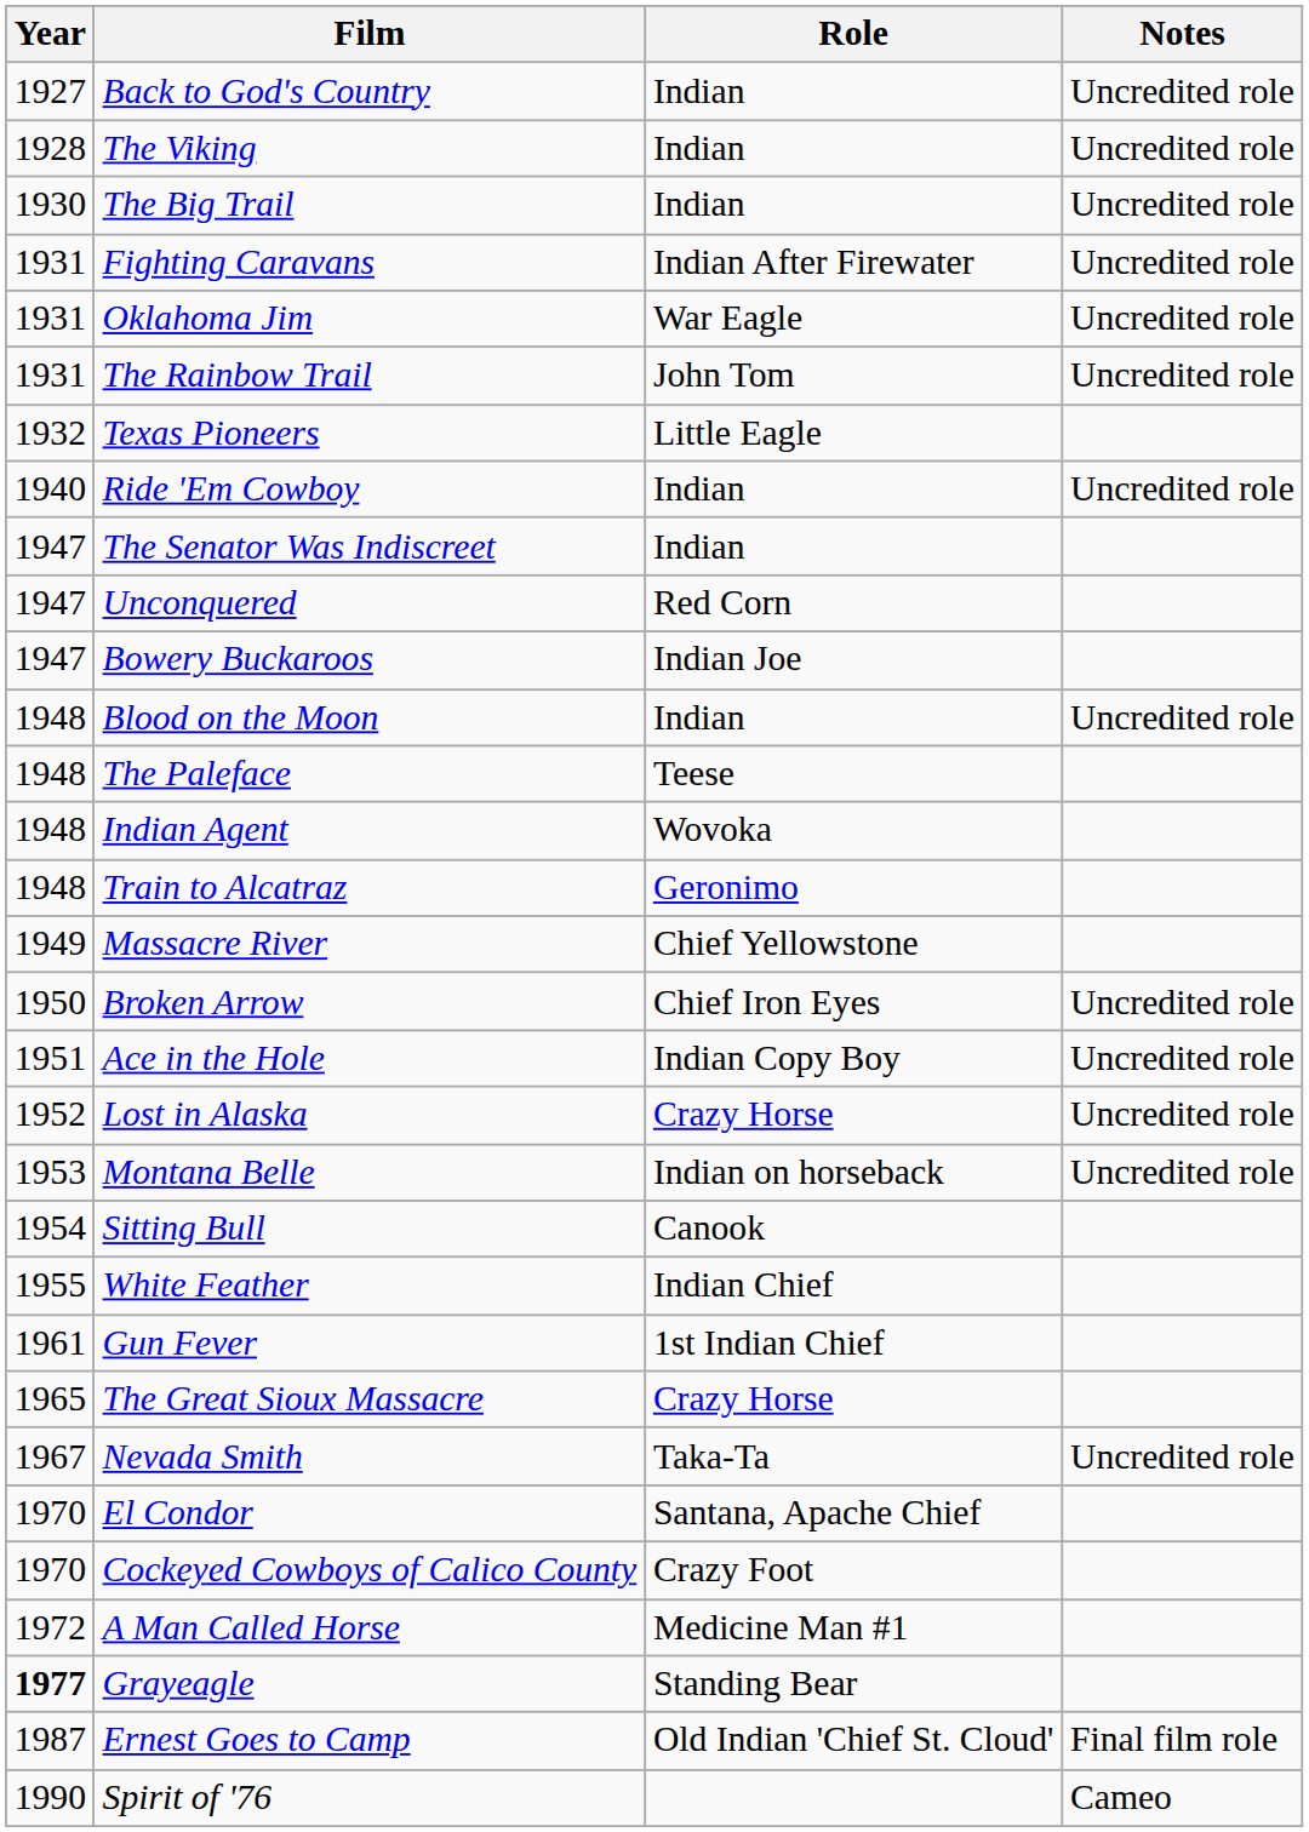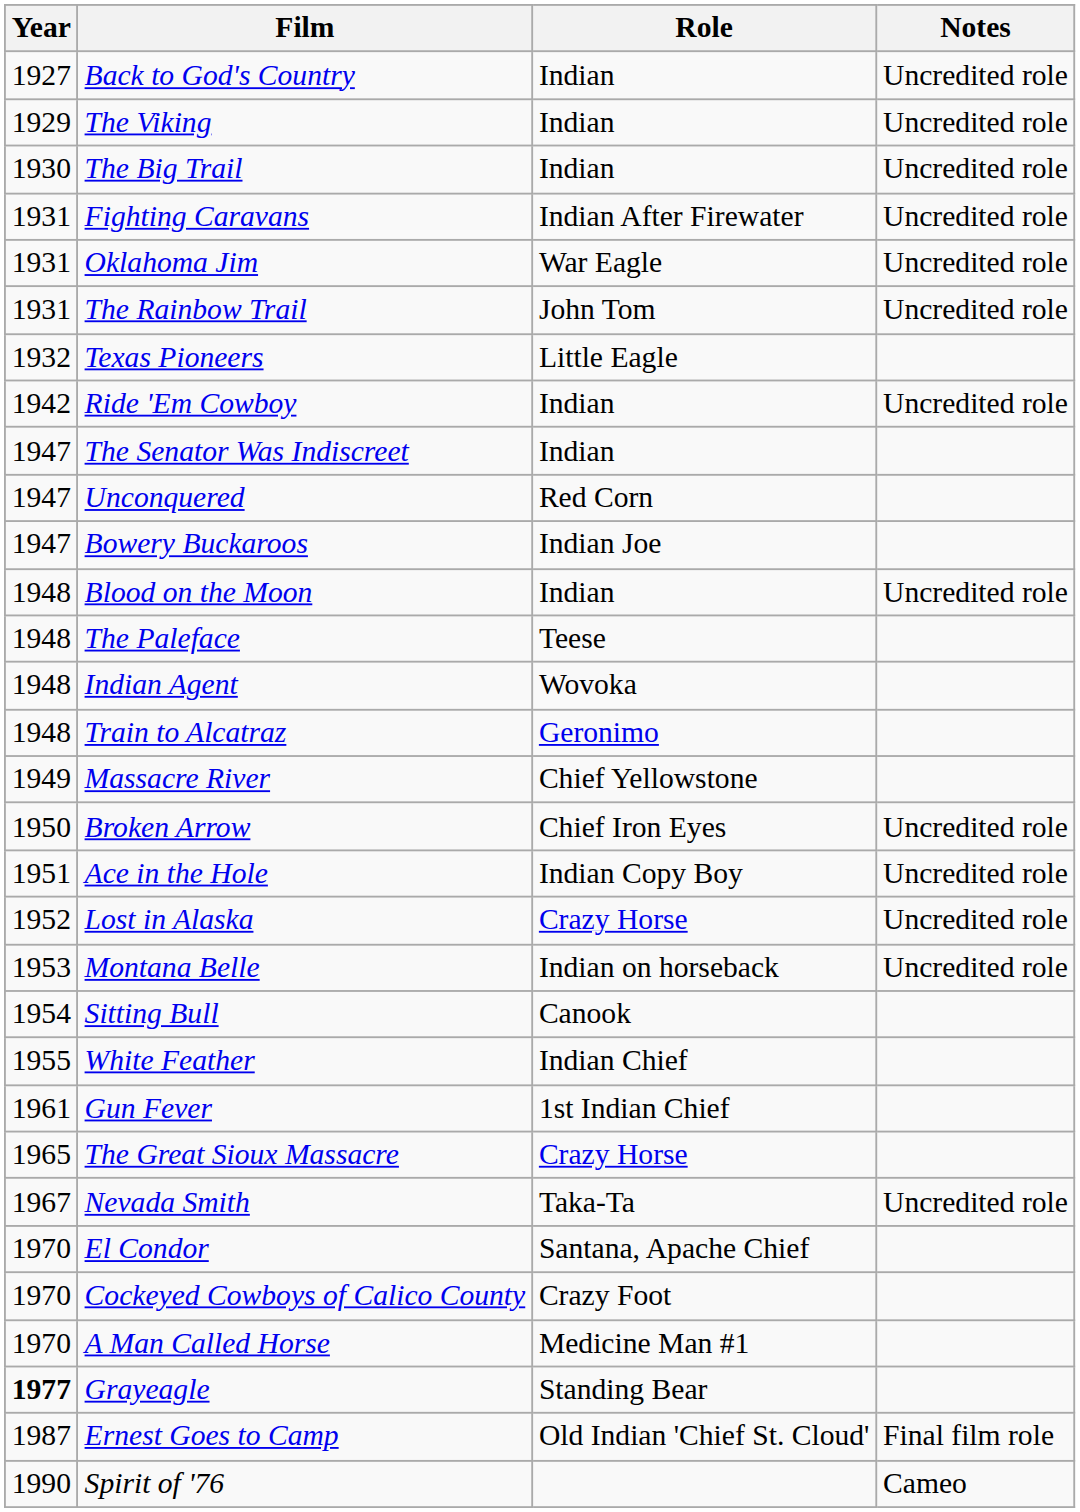 <table class="wikitable">
 <tr>
 <th>Year</th>
 <th>Film</th>
 <th>Role</th>
 <th>Notes</th>
 </tr>
 <tr>
 <td rowspan="1">1927</td>
 <td><em><a href='#'>Back to God's Country</a></em></td>
 <td>Indian</td>
 <td>Uncredited role</td>
 </tr>
 <tr>
-<td rowspan="1">1928</td>
+<td rowspan="1">1929</td>
 <td><em><a href='#'>The Viking</a></em></td>
 <td>Indian</td>
 <td>Uncredited role</td>
 </tr>
 <tr>
 <td rowspan="1">1930</td>
 <td><em><a href='#'>The Big Trail</a></em></td>
 <td>Indian</td>
 <td>Uncredited role</td>
 </tr>
 <tr>
 <td>1931</td>
 <td><em><a href='#'>Fighting Caravans</a></em></td>
 <td>Indian After Firewater</td>
 <td>Uncredited role</td>
 </tr>
 <tr>
 <td>1931</td>
 <td><em><a href='#'>Oklahoma Jim</a></em></td>
 <td>War Eagle</td>
 <td>Uncredited role</td>
 </tr>
 <tr>
 <td>1931</td>
 <td><em><a href='#'>The Rainbow Trail</a></em></td>
 <td>John Tom</td>
 <td>Uncredited role</td>
 </tr>
 <tr>
 <td rowspan="1">1932</td>
 <td><em><a href='#'>Texas Pioneers</a></em></td>
 <td>Little Eagle</td>
 <td></td>
 </tr>
 <tr>
-<td rowspan="1">1940</td>
+<td rowspan="1">1942</td>
 <td><em><a href='#'>Ride 'Em Cowboy</a></em></td>
 <td>Indian</td>
 <td>Uncredited role</td>
 </tr>
 <tr>
 <td rowspan="1">1947</td>
 <td><em><a href='#'>The Senator Was Indiscreet</a></em></td>
 <td>Indian</td>
 <td></td>
 </tr>
 <tr>
 <td rowspan="1">1947</td>
 <td><em><a href='#'>Unconquered</a></em></td>
 <td>Red Corn</td>
 <td></td>
 </tr>
 <tr>
 <td rowspan="1">1947</td>
 <td><em><a href='#'>Bowery Buckaroos</a></em></td>
 <td>Indian Joe</td>
 <td></td>
 </tr>
 <tr>
 <td>1948</td>
 <td><em><a href='#'>Blood on the Moon</a></em></td>
 <td>Indian</td>
 <td>Uncredited role</td>
 </tr>
 <tr>
 <td rowspan=>1948</td>
 <td><em><a href='#'>The Paleface</a></em></td>
 <td>Teese</td>
 <td></td>
 </tr>
 <tr>
 <td rowspan="1">1948</td>
 <td><em><a href='#'>Indian Agent</a></em></td>
 <td>Wovoka</td>
 <td></td>
 </tr>
 <tr>
 <td rowspan="1">1948</td>
 <td><em><a href='#'>Train to Alcatraz</a></em></td>
 <td><a href='#'>Geronimo</a></td>
 <td></td>
 </tr>
 <tr>
 <td rowspan="1">1949</td>
 <td><em><a href='#'>Massacre River</a></em></td>
 <td>Chief Yellowstone</td>
 <td></td>
 </tr>
 <tr>
 <td rowspan="1">1950</td>
 <td><em><a href='#'>Broken Arrow</a></em></td>
 <td>Chief Iron Eyes</td>
 <td>Uncredited role</td>
 </tr>
 <tr>
 <td rowspan="1">1951</td>
 <td><em><a href='#'>Ace in the Hole</a></em></td>
 <td>Indian Copy Boy</td>
 <td>Uncredited role</td>
 </tr>
 <tr>
 <td rowspan="1">1952</td>
 <td><em><a href='#'>Lost in Alaska</a></em></td>
 <td><a href='#'>Crazy Horse</a></td>
 <td>Uncredited role</td>
 </tr>
 <tr>
 <td rowspan="1">1953</td>
 <td><em><a href='#'>Montana Belle</a></em></td>
 <td>Indian on horseback</td>
 <td>Uncredited role</td>
 </tr>
 <tr>
 <td rowspan="1">1954</td>
 <td><em><a href='#'>Sitting Bull</a></em></td>
 <td>Canook</td>
 <td></td>
 </tr>
 <tr>
 <td>1955</td>
 <td><em><a href='#'>White Feather</a></em></td>
 <td>Indian Chief</td>
 <td></td>
 </tr>
 <tr>
 <td rowspan="1">1961</td>
 <td><em><a href='#'>Gun Fever</a></em></td>
 <td>1st Indian Chief</td>
 <td></td>
 </tr>
 <tr>
 <td rowspan="1">1965</td>
 <td><em><a href='#'>The Great Sioux Massacre</a></em></td>
 <td><a href='#'>Crazy Horse</a></td>
 <td></td>
 </tr>
 <tr>
 <td rowspan="1">1967</td>
 <td><em><a href='#'>Nevada Smith</a></em></td>
 <td>Taka-Ta</td>
 <td>Uncredited role</td>
 </tr>
 <tr>
 <td>1970</td>
 <td><em><a href='#'>El Condor</a></em></td>
 <td>Santana, Apache Chief</td>
 <td></td>
 </tr>
 <tr>
 <td>1970</td>
 <td><em><a href='#'>Cockeyed Cowboys of Calico County</a></em></td>
 <td>Crazy Foot</td>
 <td></td>
 </tr>
 <tr>
-<td>1972</td>
+<td>1970</td>
 <td><em><a href='#'>A Man Called Horse</a></em></td>
 <td>Medicine Man #1</td>
 <td></td>
 </tr>
 <tr>
 <td rowspan="1"><strong>1977</strong></td>
 <td><em><a href='#'>Grayeagle</a></em></td>
 <td>Standing Bear</td>
 <td></td>
 </tr>
 <tr>
 <td rowspan="1">1987</td>
 <td><em><a href='#'>Ernest Goes to Camp</a></em></td>
 <td>Old Indian 'Chief St. Cloud'</td>
 <td>Final film role</td>
 </tr>
 <tr>
 <td rowspan="1">1990</td>
 <td><em>Spirit of '76</em></td>
 <td></td>
 <td>Cameo</td>
 </tr>
 </table>
